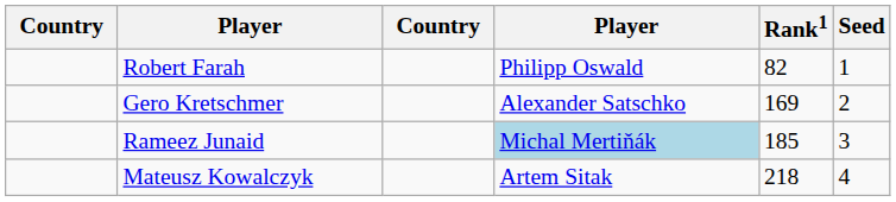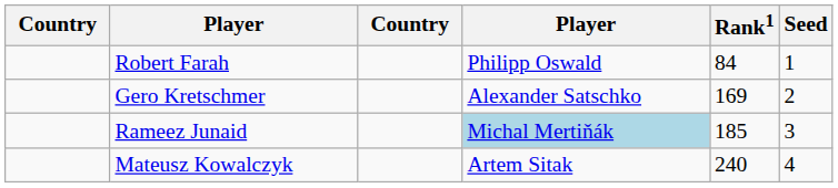 <table class="sortable wikitable">
 <tr>
 <th width="70">Country</th>
 <th width="175">Player</th>
 <th width="70">Country</th>
 <th width="175">Player</th>
 <th>Rank<sup>1</sup></th>
 <th>Seed</th>
 </tr>
 <tr>
 <td></td>
 <td><a href='#'>Robert Farah</a></td>
 <td></td>
 <td><a href='#'>Philipp Oswald</a></td>
-<td>82</td>
+<td>84</td>
 <td>1</td>
 </tr>
 <tr>
 <td></td>
 <td><a href='#'>Gero Kretschmer</a></td>
 <td></td>
 <td><a href='#'>Alexander Satschko</a></td>
 <td>169</td>
 <td>2</td>
 </tr>
 <tr>
 <td></td>
 <td><a href='#'>Rameez Junaid</a></td>
 <td></td>
 <td style="background: lightblue;"><a href='#'>Michal Mertiňák</a></td>
 <td>185</td>
 <td>3</td>
 </tr>
 <tr>
 <td></td>
 <td><a href='#'>Mateusz Kowalczyk</a></td>
 <td></td>
 <td><a href='#'>Artem Sitak</a></td>
-<td>218</td>
+<td>240</td>
 <td>4</td>
 </tr>
 </table>
